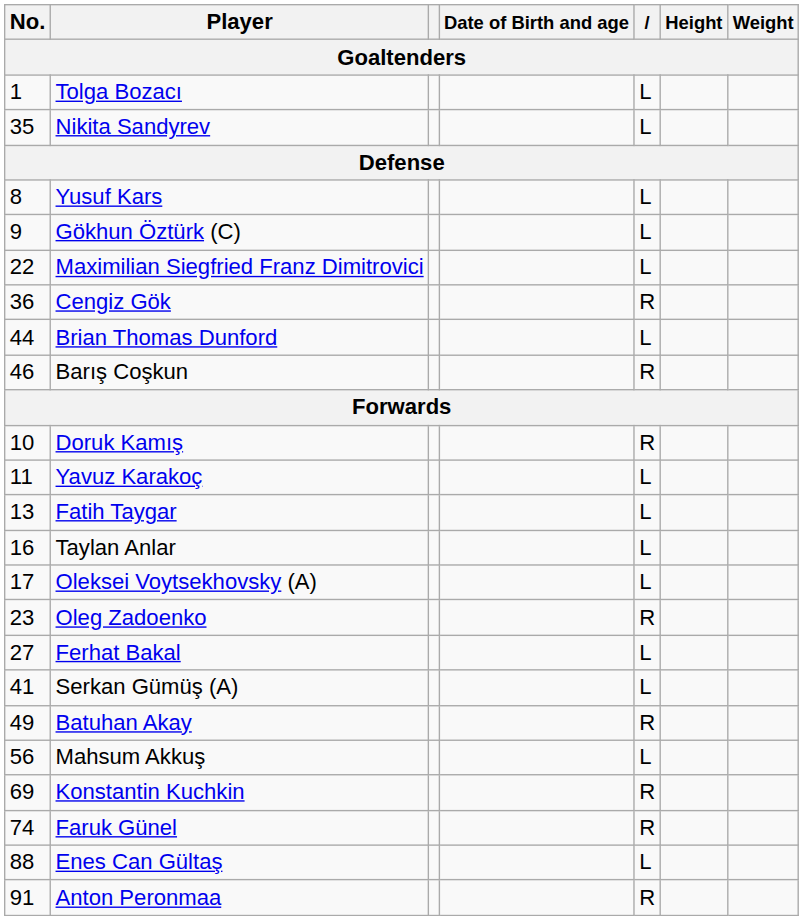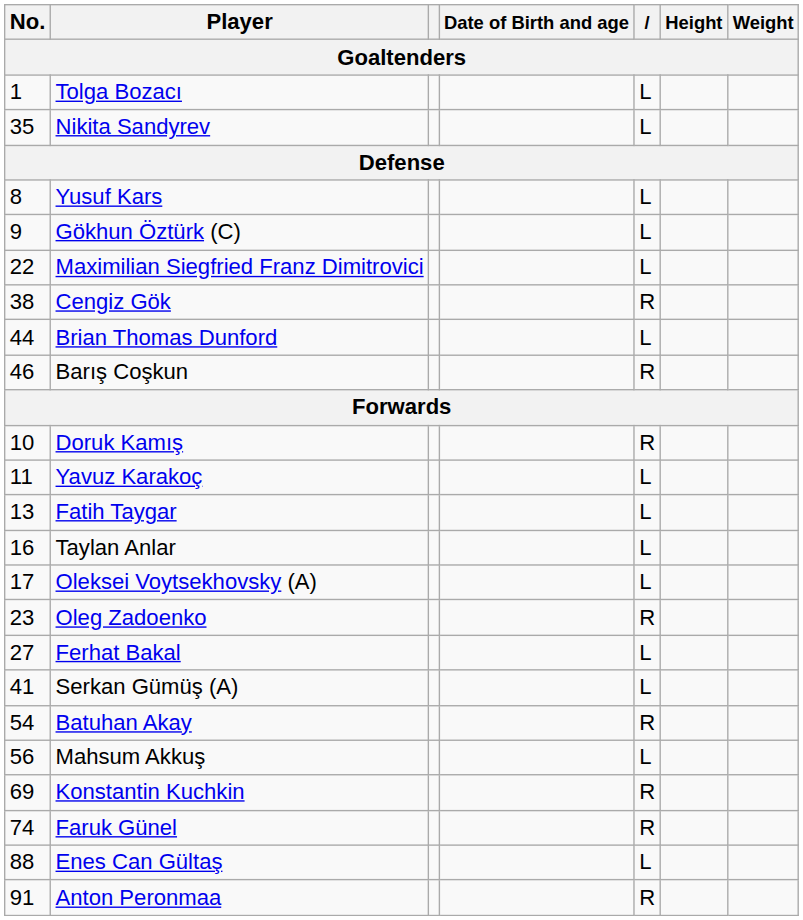 <table class="wikitable">
 <tr>
 <th>No.</th>
 <th>Player</th>
 <th><small></small></th>
 <th><small>Date of Birth and age</small></th>
 <th><small>/</small></th>
 <th><small>Height</small></th>
 <th><small>Weight</small></th>
 </tr>
 <tr>
 <th colspan=7>Goaltenders</th>
 </tr>
 <tr>
 <td>1</td>
 <td><a href='#'>Tolga Bozacı</a></td>
 <td></td>
 <td><small></small></td>
 <td>L</td>
 <td><small></small></td>
 <td><small></small></td>
 </tr>
 <tr>
 <td>35</td>
 <td><a href='#'>Nikita Sandyrev</a></td>
 <td></td>
 <td><small></small></td>
 <td>L</td>
 <td><small></small></td>
 <td><small></small></td>
 </tr>
 <tr>
 <th colspan=7>Defense</th>
 </tr>
 <tr>
 <td>8</td>
 <td><a href='#'>Yusuf Kars</a></td>
 <td></td>
 <td><small></small></td>
 <td>L</td>
 <td><small></small></td>
 <td><small></small></td>
 </tr>
 <tr>
 <td>9</td>
 <td><a href='#'>Gökhun Öztürk</a> (C)</td>
 <td></td>
 <td><small></small></td>
 <td>L</td>
 <td><small></small></td>
 <td><small></small></td>
 </tr>
 <tr>
 <td>22</td>
 <td><a href='#'>Maximilian Siegfried Franz Dimitrovici</a></td>
 <td></td>
 <td><small></small></td>
 <td>L</td>
 <td><small></small></td>
 <td><small></small></td>
 </tr>
 <tr>
-<td>36</td>
+<td>38</td>
 <td><a href='#'>Cengiz Gök</a></td>
 <td></td>
 <td><small></small></td>
 <td>R</td>
 <td><small></small></td>
 <td><small></small></td>
 </tr>
 <tr>
 <td>44</td>
 <td><a href='#'>Brian Thomas Dunford</a></td>
 <td></td>
 <td><small></small></td>
 <td>L</td>
 <td><small></small></td>
 <td><small></small></td>
 </tr>
 <tr>
 <td>46</td>
 <td>Barış Coşkun</td>
 <td></td>
 <td><small></small></td>
 <td>R</td>
 <td><small></small></td>
 <td><small></small></td>
 </tr>
 <tr>
 <th colspan=7>Forwards</th>
 </tr>
 <tr>
 <td>10</td>
 <td><a href='#'>Doruk Kamış</a></td>
 <td></td>
 <td><small></small></td>
 <td>R</td>
 <td><small></small></td>
 <td><small></small></td>
 </tr>
 <tr>
 <td>11</td>
 <td><a href='#'>Yavuz Karakoç</a></td>
 <td></td>
 <td><small></small></td>
 <td>L</td>
 <td><small></small></td>
 <td><small></small></td>
 </tr>
 <tr>
 <td>13</td>
 <td><a href='#'>Fatih Taygar</a></td>
 <td></td>
 <td><small></small></td>
 <td>L</td>
 <td><small></small></td>
 <td><small></small></td>
 </tr>
 <tr>
 <td>16</td>
 <td>Taylan Anlar</td>
 <td></td>
 <td><small></small></td>
 <td>L</td>
 <td><small></small></td>
 <td><small></small></td>
 </tr>
 <tr>
 <td>17</td>
 <td><a href='#'>Oleksei Voytsekhovsky</a> (A)</td>
 <td></td>
 <td><small></small></td>
 <td>L</td>
 <td><small></small></td>
 <td><small></small></td>
 </tr>
 <tr>
 <td>23</td>
 <td><a href='#'>Oleg Zadoenko</a></td>
 <td></td>
 <td><small></small></td>
 <td>R</td>
 <td><small></small></td>
 <td><small></small></td>
 </tr>
 <tr>
 <td>27</td>
 <td><a href='#'>Ferhat Bakal</a></td>
 <td></td>
 <td><small></small></td>
 <td>L</td>
 <td><small></small></td>
 <td><small></small></td>
 </tr>
 <tr>
 <td>41</td>
 <td>Serkan Gümüş (A)</td>
 <td></td>
 <td><small></small></td>
 <td>L</td>
 <td><small></small></td>
 <td><small></small></td>
 </tr>
 <tr>
-<td>49</td>
+<td>54</td>
 <td><a href='#'>Batuhan Akay</a></td>
 <td></td>
 <td><small></small></td>
 <td>R</td>
 <td><small></small></td>
 <td><small></small></td>
 </tr>
 <tr>
 <td>56</td>
 <td>Mahsum Akkuş</td>
 <td></td>
 <td><small></small></td>
 <td>L</td>
 <td><small></small></td>
 <td><small></small></td>
 </tr>
 <tr>
 <td>69</td>
 <td><a href='#'>Konstantin Kuchkin</a></td>
 <td></td>
 <td><small></small></td>
 <td>R</td>
 <td><small></small></td>
 <td><small></small></td>
 </tr>
 <tr>
 <td>74</td>
 <td><a href='#'>Faruk Günel</a></td>
 <td></td>
 <td><small></small></td>
 <td>R</td>
 <td><small></small></td>
 <td><small></small></td>
 </tr>
 <tr>
 <td>88</td>
 <td><a href='#'>Enes Can Gültaş</a></td>
 <td></td>
 <td><small></small></td>
 <td>L</td>
 <td><small></small></td>
 <td><small></small></td>
 </tr>
 <tr>
 <td>91</td>
 <td><a href='#'>Anton Peronmaa</a></td>
 <td></td>
 <td><small></small></td>
 <td>R</td>
 <td><small></small></td>
 <td><small></small></td>
 </tr>
 </table>
